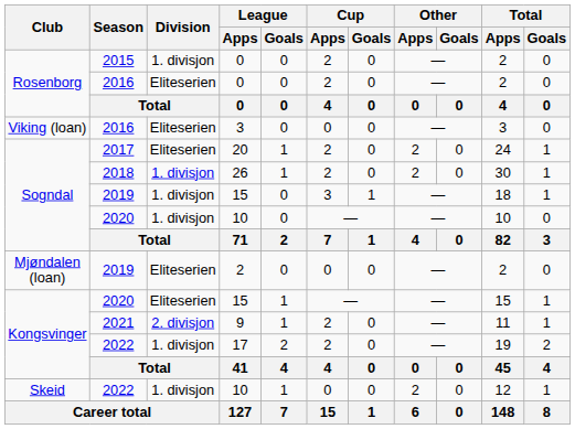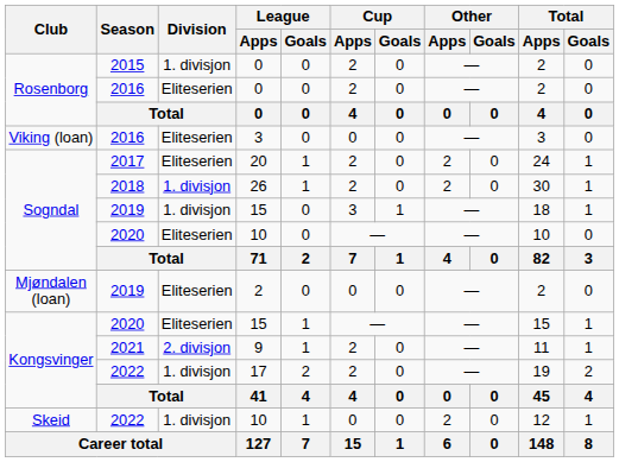 <table class="wikitable" style="text-align: center;">
 <tr>
 <th rowspan="2">Club</th>
 <th rowspan="2">Season</th>
 <th rowspan="2">Division</th>
 <th colspan="2">League</th>
 <th colspan="2">Cup</th>
 <th colspan="2">Other</th>
 <th colspan="2">Total</th>
 </tr>
 <tr>
 <th>Apps</th>
 <th>Goals</th>
 <th>Apps</th>
 <th>Goals</th>
 <th>Apps</th>
 <th>Goals</th>
 <th>Apps</th>
 <th>Goals</th>
 </tr>
 <tr>
 <td rowspan="3"><a href='#'>Rosenborg</a></td>
 <td><a href='#'>2015</a></td>
 <td>1. divisjon</td>
 <td>0</td>
 <td>0</td>
 <td>2</td>
 <td>0</td>
 <td colspan="2">—</td>
 <td>2</td>
 <td>0</td>
 </tr>
 <tr>
 <td><a href='#'>2016</a></td>
 <td>Eliteserien</td>
 <td>0</td>
 <td>0</td>
 <td>2</td>
 <td>0</td>
 <td colspan="2">—</td>
 <td>2</td>
 <td>0</td>
 </tr>
 <tr>
 <th colspan="2">Total</th>
 <th>0</th>
 <th>0</th>
 <th>4</th>
 <th>0</th>
 <th>0</th>
 <th>0</th>
 <th>4</th>
 <th>0</th>
 </tr>
 <tr>
 <td><a href='#'>Viking</a> (loan)</td>
 <td><a href='#'>2016</a></td>
 <td>Eliteserien</td>
 <td>3</td>
 <td>0</td>
 <td>0</td>
 <td>0</td>
 <td colspan="2">—</td>
 <td>3</td>
 <td>0</td>
 </tr>
 <tr>
 <td rowspan="5"><a href='#'>Sogndal</a></td>
 <td><a href='#'>2017</a></td>
 <td>Eliteserien</td>
 <td>20</td>
 <td>1</td>
 <td>2</td>
 <td>0</td>
 <td>2</td>
 <td>0</td>
 <td>24</td>
 <td>1</td>
 </tr>
 <tr>
 <td><a href='#'>2018</a></td>
 <td><a href='#'>1. divisjon</a></td>
 <td>26</td>
 <td>1</td>
 <td>2</td>
 <td>0</td>
 <td>2</td>
 <td>0</td>
 <td>30</td>
 <td>1</td>
 </tr>
 <tr>
 <td><a href='#'>2019</a></td>
 <td>1. divisjon</td>
 <td>15</td>
 <td>0</td>
 <td>3</td>
 <td>1</td>
 <td colspan="2">—</td>
 <td>18</td>
 <td>1</td>
 </tr>
 <tr>
 <td><a href='#'>2020</a></td>
-<td>1. divisjon</td>
+<td>Eliteserien</td>
 <td>10</td>
 <td>0</td>
 <td colspan="2">—</td>
 <td colspan="2">—</td>
 <td>10</td>
 <td>0</td>
 </tr>
 <tr>
 <th colspan="2">Total</th>
 <th>71</th>
 <th>2</th>
 <th>7</th>
 <th>1</th>
 <th>4</th>
 <th>0</th>
 <th>82</th>
 <th>3</th>
 </tr>
 <tr>
 <td><a href='#'>Mjøndalen</a> (loan)</td>
 <td><a href='#'>2019</a></td>
 <td>Eliteserien</td>
 <td>2</td>
 <td>0</td>
 <td>0</td>
 <td>0</td>
 <td colspan="2">—</td>
 <td>2</td>
 <td>0</td>
 </tr>
 <tr>
 <td rowspan="4"><a href='#'>Kongsvinger</a></td>
 <td><a href='#'>2020</a></td>
 <td>Eliteserien</td>
 <td>15</td>
 <td>1</td>
 <td colspan="2">—</td>
 <td colspan="2">—</td>
 <td>15</td>
 <td>1</td>
 </tr>
 <tr>
 <td><a href='#'>2021</a></td>
 <td><a href='#'>2. divisjon</a></td>
 <td>9</td>
 <td>1</td>
 <td>2</td>
 <td>0</td>
 <td colspan="2">—</td>
 <td>11</td>
 <td>1</td>
 </tr>
 <tr>
 <td><a href='#'>2022</a></td>
 <td>1. divisjon</td>
 <td>17</td>
 <td>2</td>
 <td>2</td>
 <td>0</td>
 <td colspan="2">—</td>
 <td>19</td>
 <td>2</td>
 </tr>
 <tr>
 <th colspan="2">Total</th>
 <th>41</th>
 <th>4</th>
 <th>4</th>
 <th>0</th>
 <th>0</th>
 <th>0</th>
 <th>45</th>
 <th>4</th>
 </tr>
 <tr>
 <td><a href='#'>Skeid</a></td>
 <td><a href='#'>2022</a></td>
 <td>1. divisjon</td>
 <td>10</td>
 <td>1</td>
 <td>0</td>
 <td>0</td>
 <td>2</td>
 <td>0</td>
 <td>12</td>
 <td>1</td>
 </tr>
 <tr>
 <th colspan="3">Career total</th>
 <th>127</th>
 <th>7</th>
 <th>15</th>
 <th>1</th>
 <th>6</th>
 <th>0</th>
 <th>148</th>
 <th>8</th>
 </tr>
 </table>
